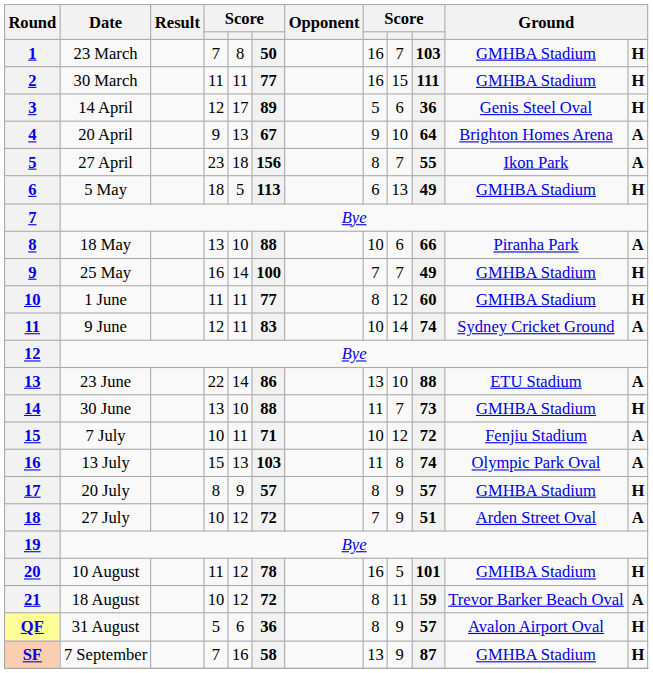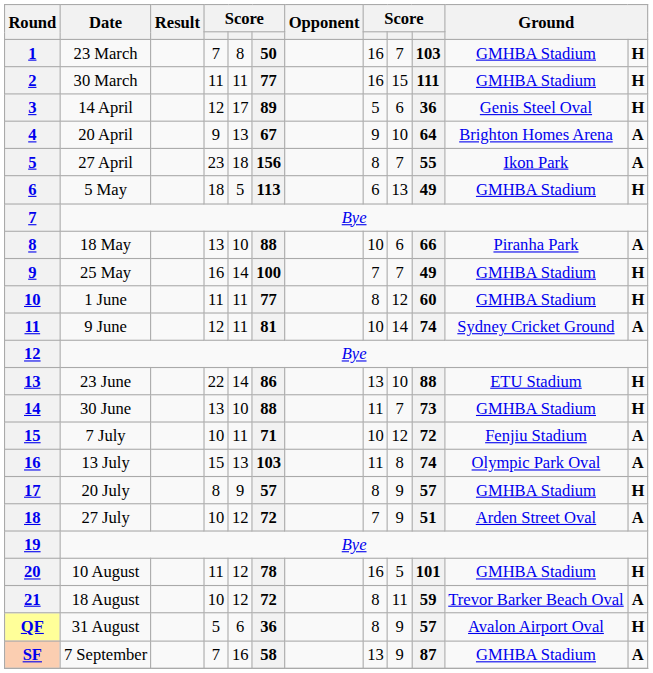 <table class="wikitable plainrowheaders" style="font-size:95%; text-align:center;">
 <tr>
 <th scope="col" rowspan="2">Round</th>
 <th scope="col" rowspan="2">Date</th>
 <th scope="col" rowspan="2">Result</th>
 <th scope="col" colspan="3">Score</th>
 <th scope="col" rowspan="2">Opponent</th>
 <th scope="col" colspan="3">Score</th>
 <th scope="col" rowspan="2" colspan="2">Ground</th>
 </tr>
 <tr>
 <th scope="col"></th>
 <th scope="col"></th>
 <th scope="col"></th>
 <th scope="col"></th>
 <th scope="col"></th>
 <th scope="col"></th>
 </tr>
 <tr>
 <th scope="row" style="text-align:center;"><a href='#'>1</a></th>
 <td>23 March</td>
 <td></td>
 <td>7</td>
 <td>8</td>
 <th>50</th>
 <td></td>
 <td>16</td>
 <td>7</td>
 <th>103</th>
 <td><a href='#'>GMHBA Stadium</a></td>
 <td><strong>H</strong></td>
 </tr>
 <tr>
 <th scope="row" style="text-align:center;"><a href='#'>2</a></th>
 <td>30 March</td>
 <td></td>
 <td>11</td>
 <td>11</td>
 <th>77</th>
 <td></td>
 <td>16</td>
 <td>15</td>
 <th>111</th>
 <td><a href='#'>GMHBA Stadium</a></td>
 <td><strong>H</strong></td>
 </tr>
 <tr>
 <th scope="row" style="text-align:center;"><a href='#'>3</a></th>
 <td>14 April</td>
 <td></td>
 <td>12</td>
 <td>17</td>
 <th>89</th>
 <td></td>
 <td>5</td>
 <td>6</td>
 <th>36</th>
 <td><a href='#'>Genis Steel Oval</a></td>
 <td><strong>H</strong></td>
 </tr>
 <tr>
 <th scope="row" style="text-align:center;"><a href='#'>4</a></th>
 <td>20 April</td>
 <td></td>
 <td>9</td>
 <td>13</td>
 <th>67</th>
 <td></td>
 <td>9</td>
 <td>10</td>
 <th>64</th>
 <td><a href='#'>Brighton Homes Arena</a></td>
 <td><strong>A</strong></td>
 </tr>
 <tr>
 <th scope="row" style="text-align:center;"><a href='#'>5</a></th>
 <td>27 April</td>
 <td></td>
 <td>23</td>
 <td>18</td>
 <th>156</th>
 <td></td>
 <td>8</td>
 <td>7</td>
 <th>55</th>
 <td><a href='#'>Ikon Park</a></td>
 <td><strong>A</strong></td>
 </tr>
 <tr>
 <th scope="row" style="text-align:center;"><a href='#'>6</a></th>
 <td>5 May</td>
 <td></td>
 <td>18</td>
 <td>5</td>
 <th>113</th>
 <td></td>
 <td>6</td>
 <td>13</td>
 <th>49</th>
 <td><a href='#'>GMHBA Stadium</a></td>
 <td><strong>H</strong></td>
 </tr>
 <tr>
 <th scope="row" style="text-align:center;"><a href='#'>7</a></th>
 <td colspan=11><em><a href='#'>Bye</a></em></td>
 </tr>
 <tr>
 <th scope="row" style="text-align:center;"><a href='#'>8</a></th>
 <td>18 May</td>
 <td></td>
 <td>13</td>
 <td>10</td>
 <th>88</th>
 <td></td>
 <td>10</td>
 <td>6</td>
 <th>66</th>
 <td><a href='#'>Piranha Park</a></td>
 <td><strong>A</strong></td>
 </tr>
 <tr>
 <th scope="row" style="text-align:center;"><a href='#'>9</a></th>
 <td>25 May</td>
 <td></td>
 <td>16</td>
 <td>14</td>
 <th>100</th>
 <td></td>
 <td>7</td>
 <td>7</td>
 <th>49</th>
 <td><a href='#'>GMHBA Stadium</a></td>
 <td><strong>H</strong></td>
 </tr>
 <tr>
 <th scope="row" style="text-align:center;"><a href='#'>10</a></th>
 <td>1 June</td>
 <td></td>
 <td>11</td>
 <td>11</td>
 <th>77</th>
 <td></td>
 <td>8</td>
 <td>12</td>
 <th>60</th>
 <td><a href='#'>GMHBA Stadium</a></td>
 <td><strong>H</strong></td>
 </tr>
 <tr>
 <th scope="row" style="text-align:center;"><a href='#'>11</a></th>
 <td>9 June</td>
 <td></td>
 <td>12</td>
 <td>11</td>
-<th>83</th>
+<th>81</th>
 <td></td>
 <td>10</td>
 <td>14</td>
 <th>74</th>
 <td><a href='#'>Sydney Cricket Ground</a></td>
 <td><strong>A</strong></td>
 </tr>
 <tr>
 <th scope="row" style="text-align:center;"><a href='#'>12</a></th>
 <td colspan=11><em><a href='#'>Bye</a></em></td>
 </tr>
 <tr>
 <th scope="row" style="text-align:center;"><a href='#'>13</a></th>
 <td>23 June</td>
 <td></td>
 <td>22</td>
 <td>14</td>
 <th>86</th>
 <td></td>
 <td>13</td>
 <td>10</td>
 <th>88</th>
 <td><a href='#'>ETU Stadium</a></td>
-<td><strong>A</strong></td>
+<td><strong>H</strong></td>
 </tr>
 <tr>
 <th scope="row" style="text-align:center;"><a href='#'>14</a></th>
 <td>30 June</td>
 <td></td>
 <td>13</td>
 <td>10</td>
 <th>88</th>
 <td></td>
 <td>11</td>
 <td>7</td>
 <th>73</th>
 <td><a href='#'>GMHBA Stadium</a></td>
 <td><strong>H</strong></td>
 </tr>
 <tr>
 <th scope="row" style="text-align:center;"><a href='#'>15</a></th>
 <td>7 July</td>
 <td></td>
 <td>10</td>
 <td>11</td>
 <th>71</th>
 <td></td>
 <td>10</td>
 <td>12</td>
 <th>72</th>
 <td><a href='#'>Fenjiu Stadium</a></td>
 <td><strong>A</strong></td>
 </tr>
 <tr>
 <th scope="row" style="text-align:center;"><a href='#'>16</a></th>
 <td>13 July</td>
 <td></td>
 <td>15</td>
 <td>13</td>
 <th>103</th>
 <td></td>
 <td>11</td>
 <td>8</td>
 <th>74</th>
 <td><a href='#'>Olympic Park Oval</a></td>
 <td><strong>A</strong></td>
 </tr>
 <tr>
 <th scope="row" style="text-align:center;"><a href='#'>17</a></th>
 <td>20 July</td>
 <td></td>
 <td>8</td>
 <td>9</td>
 <th>57</th>
 <td></td>
 <td>8</td>
 <td>9</td>
 <th>57</th>
 <td><a href='#'>GMHBA Stadium</a></td>
 <td><strong>H</strong></td>
 </tr>
 <tr>
 <th scope="row" style="text-align:center;"><a href='#'>18</a></th>
 <td>27 July</td>
 <td></td>
 <td>10</td>
 <td>12</td>
 <th>72</th>
 <td></td>
 <td>7</td>
 <td>9</td>
 <th>51</th>
 <td><a href='#'>Arden Street Oval</a></td>
 <td><strong>A</strong></td>
 </tr>
 <tr>
 <th scope="row" style="text-align:center;"><a href='#'>19</a></th>
 <td colspan=11><em><a href='#'>Bye</a></em></td>
 </tr>
 <tr>
 <th scope="row" style="text-align:center;"><a href='#'>20</a></th>
 <td>10 August</td>
 <td></td>
 <td>11</td>
 <td>12</td>
 <th>78</th>
 <td></td>
 <td>16</td>
 <td>5</td>
 <th>101</th>
 <td><a href='#'>GMHBA Stadium</a></td>
 <td><strong>H</strong></td>
 </tr>
 <tr>
 <th scope="row" style="text-align:center;"><a href='#'>21</a></th>
 <td>18 August</td>
 <td></td>
 <td>10</td>
 <td>12</td>
 <th>72</th>
 <td></td>
 <td>8</td>
 <td>11</td>
 <th>59</th>
 <td><a href='#'>Trevor Barker Beach Oval</a></td>
 <td><strong>A</strong></td>
 </tr>
 <tr>
 <th scope="row" style="text-align:center; background:#ff9"><a href='#'>QF</a></th>
 <td>31 August</td>
 <td></td>
 <td>5</td>
 <td>6</td>
 <th>36</th>
 <td></td>
 <td>8</td>
 <td>9</td>
 <th>57</th>
 <td><a href='#'>Avalon Airport Oval</a></td>
 <td><strong>H</strong></td>
 </tr>
 <tr>
 <th scope="row" style="text-align:center; background:#FBCEB1"><a href='#'>SF</a></th>
 <td>7 September</td>
 <td></td>
 <td>7</td>
 <td>16</td>
 <th>58</th>
 <td></td>
 <td>13</td>
 <td>9</td>
 <th>87</th>
 <td><a href='#'>GMHBA Stadium</a></td>
-<td><strong>H</strong></td>
+<td><strong>A</strong></td>
 </tr>
 <tr>
 </tr>
 </table>
